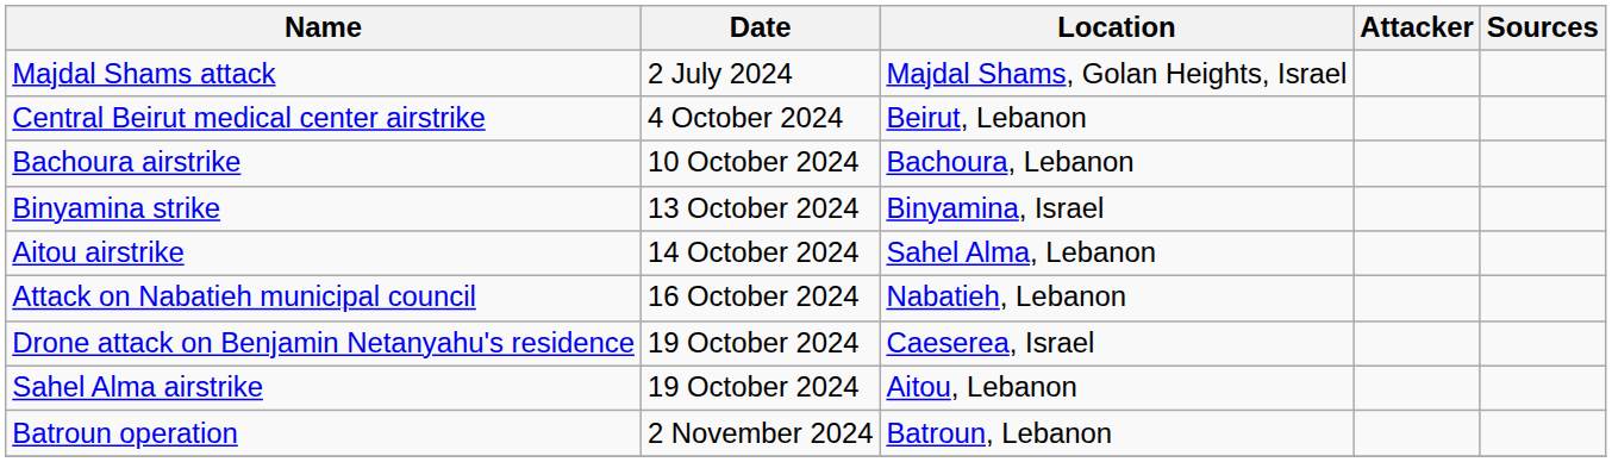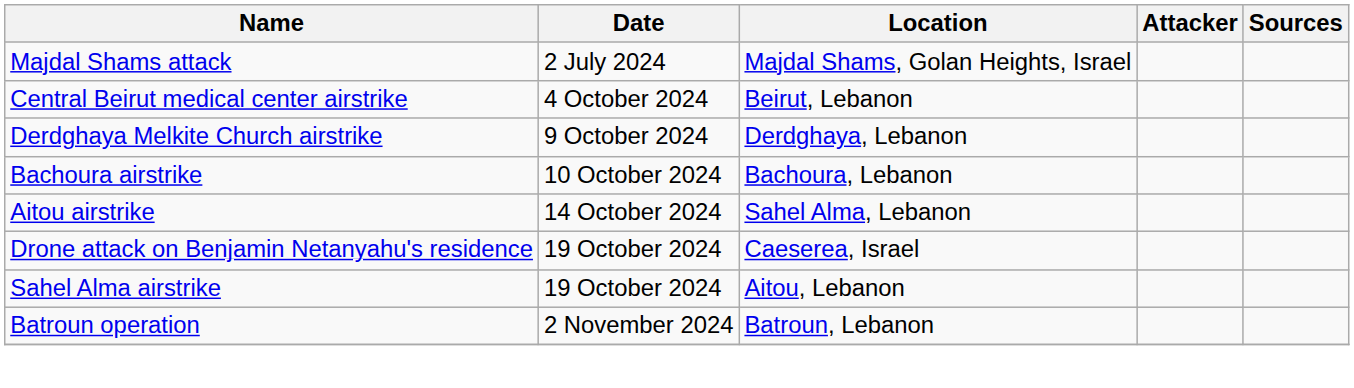 <table class="wikitable sortable">
 <tr>
 <th>Name</th>
 <th>Date</th>
 <th>Location</th>
 <th>Attacker</th>
 <th>Sources</th>
 </tr>
 <tr>
 <td><a href='#'>Majdal Shams attack</a></td>
 <td>2 July 2024</td>
 <td><a href='#'>Majdal Shams</a>, Golan Heights, Israel</td>
 <td></td>
 <td></td>
 </tr>
 <tr>
 <td><a href='#'>Central Beirut medical center airstrike</a></td>
 <td>4 October 2024</td>
 <td><a href='#'>Beirut</a>, Lebanon</td>
 <td></td>
 <td></td>
 </tr>
 <tr>
+<td><a href='#'>Derdghaya Melkite Church airstrike</a></td>
+<td>9 October 2024</td>
+<td><a href='#'>Derdghaya</a>, Lebanon</td>
+<td></td>
+<td></td>
+</tr>
+<tr>
 <td><a href='#'>Bachoura airstrike</a></td>
 <td>10 October 2024</td>
 <td><a href='#'>Bachoura</a>, Lebanon</td>
 <td></td>
 <td></td>
 </tr>
 <tr>
-<td><a href='#'>Binyamina strike</a></td>
-<td>13 October 2024</td>
-<td><a href='#'>Binyamina</a>, Israel</td>
-<td></td>
-<td></td>
-</tr>
-<tr>
 <td><a href='#'>Aitou airstrike</a></td>
 <td>14 October 2024</td>
 <td><a href='#'>Sahel Alma</a>, Lebanon</td>
-<td></td>
-<td></td>
-</tr>
-<tr>
-<td><a href='#'>Attack on Nabatieh municipal council</a></td>
-<td>16 October 2024</td>
-<td><a href='#'>Nabatieh</a>, Lebanon</td>
 <td></td>
 <td></td>
 </tr>
 <tr>
 <td><a href='#'>Drone attack on Benjamin Netanyahu's residence</a></td>
 <td>19 October 2024</td>
 <td><a href='#'>Caeserea</a>, Israel</td>
 <td></td>
 <td></td>
 </tr>
 <tr>
 <td><a href='#'>Sahel Alma airstrike</a></td>
 <td>19 October 2024</td>
 <td><a href='#'>Aitou</a>, Lebanon</td>
 <td></td>
 <td></td>
 </tr>
 <tr>
 <td><a href='#'>Batroun operation</a></td>
 <td>2 November 2024</td>
 <td><a href='#'>Batroun</a>, Lebanon</td>
 <td></td>
 <td></td>
 </tr>
 <tr>
 </tr>
 </table>
